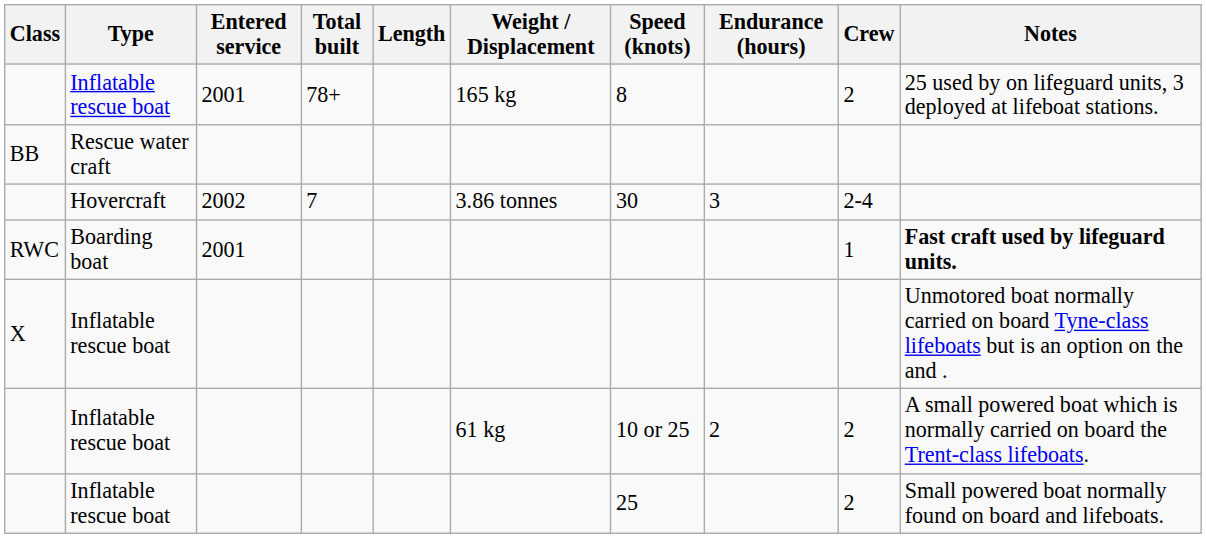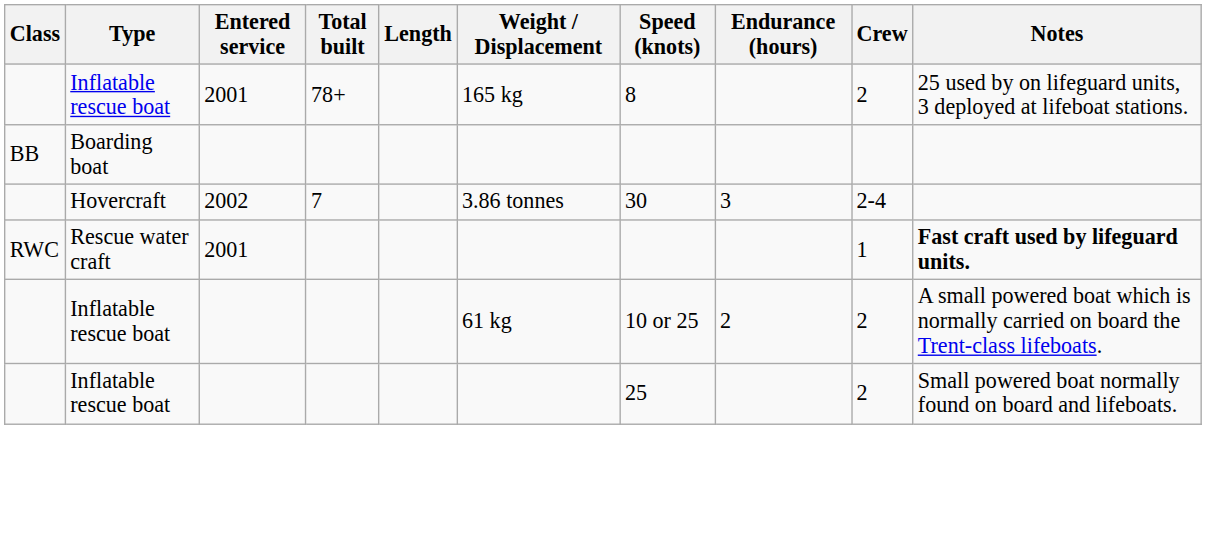 <table class="wikitable sortable">
 <tr>
 <th>Class</th>
 <th>Type</th>
 <th>Entered service</th>
 <th>Total built</th>
 <th>Length</th>
 <th>Weight / Displacement</th>
 <th>Speed (knots)</th>
 <th>Endurance (hours)</th>
 <th>Crew</th>
 <th>Notes</th>
 </tr>
 <tr>
 <td></td>
 <td><a href='#'>Inflatable rescue boat</a></td>
 <td>2001</td>
 <td>78+</td>
 <td></td>
 <td>165 kg</td>
 <td>8</td>
 <td></td>
 <td>2</td>
 <td>25 used by on lifeguard units, 3 deployed at lifeboat stations.</td>
 </tr>
 <tr>
 <td>BB</td>
-<td>Rescue water craft</td>
+<td>Boarding boat</td>
 <td></td>
 <td></td>
 <td></td>
 <td></td>
 <td></td>
 <td></td>
 <td></td>
 <td></td>
 </tr>
 <tr>
 <td></td>
 <td>Hovercraft</td>
 <td>2002</td>
 <td>7</td>
 <td></td>
 <td>3.86 tonnes</td>
 <td>30</td>
 <td>3</td>
 <td>2-4</td>
 <td></td>
 </tr>
 <tr>
 <td>RWC</td>
-<td>Boarding boat</td>
+<td>Rescue water craft</td>
 <td>2001</td>
 <td></td>
 <td></td>
 <td></td>
 <td></td>
 <td></td>
 <td>1</td>
 <td><strong>Fast craft used by lifeguard units.</strong></td>
-</tr>
-<tr>
-<td>X</td>
-<td>Inflatable rescue boat</td>
-<td></td>
-<td></td>
-<td></td>
-<td></td>
-<td></td>
-<td></td>
-<td></td>
-<td>Unmotored boat normally carried on board <a href='#'>Tyne-class lifeboats</a> but is an option on the  and .</td>
 </tr>
 <tr>
 <td></td>
 <td>Inflatable rescue boat</td>
 <td></td>
 <td></td>
 <td></td>
 <td>61 kg</td>
 <td>10 or 25</td>
 <td>2</td>
 <td>2</td>
 <td>A small powered boat which is normally carried on board the <a href='#'>Trent-class lifeboats</a>.</td>
 </tr>
 <tr>
 <td></td>
 <td>Inflatable rescue boat</td>
 <td></td>
 <td></td>
 <td></td>
 <td></td>
 <td>25</td>
 <td></td>
 <td>2</td>
 <td>Small powered boat normally found on board  and  lifeboats.</td>
 </tr>
 </table>
